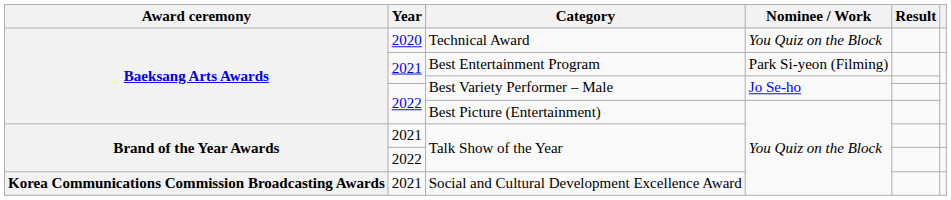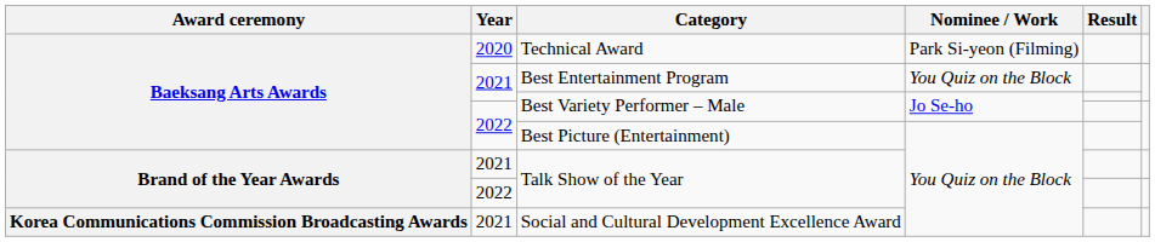 <table class="wikitable plainrowheaders sortable">
 <tr>
 <th scope="col">Award ceremony</th>
 <th scope="col">Year</th>
 <th scope="col">Category</th>
 <th scope="col">Nominee / Work</th>
 <th scope="col">Result</th>
 <th scope="col" class="unsortable"></th>
 </tr>
 <tr>
 <th scope="row" rowspan="5"><a href='#'>Baeksang Arts Awards</a></th>
 <td style="text-align:center"><a href='#'>2020</a></td>
 <td>Technical Award</td>
-<td><em>You Quiz on the Block</em></td>
+<td>Park Si-yeon (Filming)</td>
 <td></td>
 <td style="text-align:center"></td>
 </tr>
 <tr>
 <td rowspan="2" style="text-align:center"><a href='#'>2021</a></td>
 <td>Best Entertainment Program</td>
-<td>Park Si-yeon (Filming)</td>
+<td><em>You Quiz on the Block</em></td>
 <td></td>
 <td rowspan="2" style="text-align:center"></td>
 </tr>
 <tr>
 <td rowspan="2">Best Variety Performer – Male</td>
 <td rowspan="2"><a href='#'>Jo Se-ho</a></td>
 <td></td>
 </tr>
 <tr>
 <td rowspan="2" style="text-align:center"><a href='#'>2022</a></td>
 <td></td>
 <td rowspan="2" style="text-align:center"></td>
 </tr>
 <tr>
 <td>Best Picture (Entertainment)</td>
 <td rowspan="4"><em>You Quiz on the Block</em></td>
 <td></td>
 </tr>
 <tr>
 <th scope="row"  rowspan="2">Brand of the Year Awards</th>
 <td style="text-align:center">2021</td>
 <td rowspan="2">Talk Show of the Year</td>
 <td></td>
 <td style="text-align:center"></td>
 </tr>
 <tr>
 <td style="text-align:center">2022</td>
 <td></td>
 <td style="text-align:center"></td>
 </tr>
 <tr>
 <th scope="row">Korea Communications Commission Broadcasting Awards</th>
 <td style="text-align:center" rowspan="1">2021</td>
 <td>Social and Cultural Development Excellence Award</td>
 <td></td>
 <td style="text-align:center"></td>
 </tr>
 </table>
